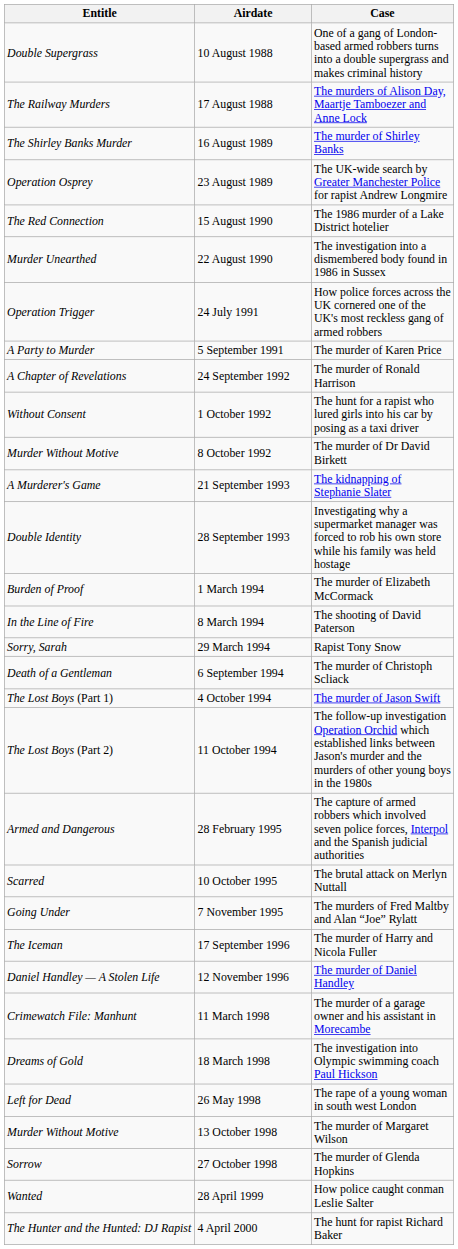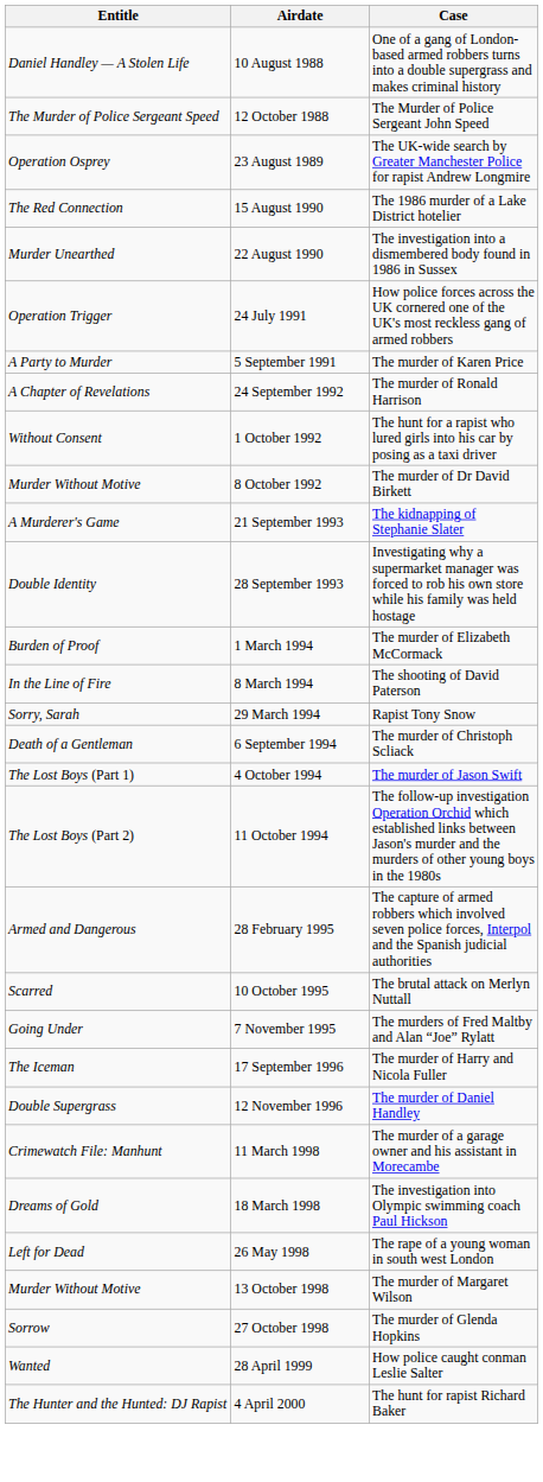 <table class="wikitable">
 <tr>
 <th style="width:250px;">Entitle</th>
 <th style="width:150px;">Airdate</th>
 <th>Case</th>
 </tr>
 <tr>
-<td><em>Double Supergrass</em></td>
+<td><em>Daniel Handley — A Stolen Life</em></td>
 <td>10 August 1988</td>
 <td>One of a gang of London-based armed robbers turns into a double supergrass and makes criminal history</td>
 </tr>
 <tr>
-<td><em>The Railway Murders</em></td>
-<td>17 August 1988</td>
-<td><a href='#'>The murders of Alison Day, Maartje Tamboezer and Anne Lock</a></td>
-</tr>
-<tr>
-<td><em>The Shirley Banks Murder</em></td>
-<td>16 August 1989</td>
-<td><a href='#'>The murder of Shirley Banks</a></td>
+<td><em>The Murder of Police Sergeant Speed</em></td>
+<td>12 October 1988</td>
+<td>The Murder of Police Sergeant John Speed</td>
 </tr>
 <tr>
 <td><em>Operation Osprey</em></td>
 <td>23 August 1989</td>
 <td>The UK-wide search by <a href='#'>Greater Manchester Police</a> for rapist Andrew Longmire</td>
 </tr>
 <tr>
 <td><em>The Red Connection</em></td>
 <td>15 August 1990</td>
 <td>The 1986 murder of a Lake District hotelier</td>
 </tr>
 <tr>
 <td><em>Murder Unearthed</em></td>
 <td>22 August 1990</td>
 <td>The investigation into a dismembered body found in 1986 in Sussex</td>
 </tr>
 <tr>
 <td><em>Operation Trigger</em></td>
 <td>24 July 1991</td>
 <td>How police forces across the UK cornered one of the UK's most reckless gang of armed robbers</td>
 </tr>
 <tr>
 <td><em>A Party to Murder</em></td>
 <td>5 September 1991</td>
 <td>The murder of Karen Price</td>
 </tr>
 <tr>
 <td><em>A Chapter of Revelations</em></td>
 <td>24 September 1992</td>
 <td>The murder of Ronald Harrison</td>
 </tr>
 <tr>
 <td><em>Without Consent</em></td>
 <td>1 October 1992</td>
 <td>The hunt for a rapist who lured girls into his car by posing as a taxi driver</td>
 </tr>
 <tr>
 <td><em>Murder Without Motive</em></td>
 <td>8 October 1992</td>
 <td>The murder of Dr David Birkett</td>
 </tr>
 <tr>
 <td><em>A Murderer's Game</em></td>
 <td>21 September 1993</td>
 <td><a href='#'>The kidnapping of Stephanie Slater</a></td>
 </tr>
 <tr>
 <td><em>Double Identity</em></td>
 <td>28 September 1993</td>
 <td>Investigating why a supermarket manager was forced to rob his own store while his family was held hostage</td>
 </tr>
 <tr>
 <td><em>Burden of Proof</em></td>
 <td>1 March 1994</td>
 <td>The murder of Elizabeth McCormack</td>
 </tr>
 <tr>
 <td><em>In the Line of Fire</em></td>
 <td>8 March 1994</td>
 <td>The shooting of David Paterson</td>
 </tr>
 <tr>
 <td><em>Sorry, Sarah</em></td>
 <td>29 March 1994</td>
 <td>Rapist Tony Snow</td>
 </tr>
 <tr>
 <td><em>Death of a Gentleman</em></td>
 <td>6 September 1994</td>
 <td>The murder of Christoph Scliack</td>
 </tr>
 <tr>
 <td><em>The Lost Boys</em> (Part 1)</td>
 <td>4 October 1994</td>
 <td><a href='#'>The murder of Jason Swift</a></td>
 </tr>
 <tr>
 <td><em>The Lost Boys</em> (Part 2)</td>
 <td>11 October 1994</td>
 <td>The follow-up investigation <a href='#'>Operation Orchid</a> which established links between Jason's murder and the murders of other young boys in the 1980s</td>
 </tr>
 <tr>
 <td><em>Armed and Dangerous</em></td>
 <td>28 February 1995</td>
 <td>The capture of armed robbers which involved seven police forces, <a href='#'>Interpol</a> and the Spanish judicial authorities</td>
 </tr>
 <tr>
 <td><em>Scarred</em></td>
 <td>10 October 1995</td>
 <td>The brutal attack on Merlyn Nuttall</td>
 </tr>
 <tr>
 <td><em>Going Under</em></td>
 <td>7 November 1995</td>
 <td>The murders of Fred Maltby and Alan “Joe” Rylatt</td>
 </tr>
 <tr>
 <td><em>The Iceman</em></td>
 <td>17 September 1996</td>
 <td>The murder of Harry and Nicola Fuller</td>
 </tr>
 <tr>
-<td><em>Daniel Handley — A Stolen Life</em></td>
+<td><em>Double Supergrass</em></td>
 <td>12 November 1996</td>
 <td><a href='#'>The murder of Daniel Handley</a></td>
 </tr>
 <tr>
 <td><em>Crimewatch File: Manhunt</em></td>
 <td>11 March 1998</td>
 <td>The murder of a garage owner and his assistant in <a href='#'>Morecambe</a></td>
 </tr>
 <tr>
 <td><em>Dreams of Gold</em></td>
 <td>18 March 1998</td>
 <td>The investigation into Olympic swimming coach <a href='#'>Paul Hickson</a></td>
 </tr>
 <tr>
 <td><em>Left for Dead</em></td>
 <td>26 May 1998</td>
 <td>The rape of a young woman in south west London</td>
 </tr>
 <tr>
 <td><em>Murder Without Motive</em></td>
 <td>13 October 1998</td>
 <td>The murder of Margaret Wilson</td>
 </tr>
 <tr>
 <td><em>Sorrow</em></td>
 <td>27 October 1998</td>
 <td>The murder of Glenda Hopkins</td>
 </tr>
 <tr>
 <td><em>Wanted</em></td>
 <td>28 April 1999</td>
 <td>How police caught conman Leslie Salter</td>
 </tr>
 <tr>
 <td><em>The Hunter and the Hunted: DJ Rapist</em></td>
 <td>4 April 2000</td>
 <td>The hunt for rapist Richard Baker</td>
 </tr>
 </table>
